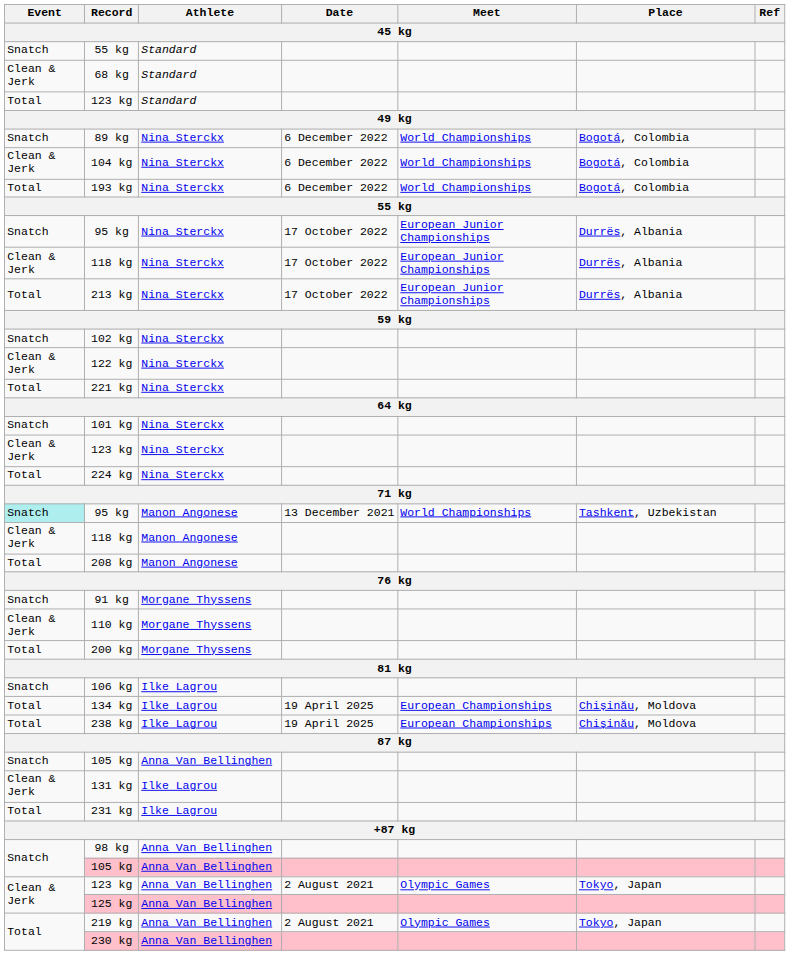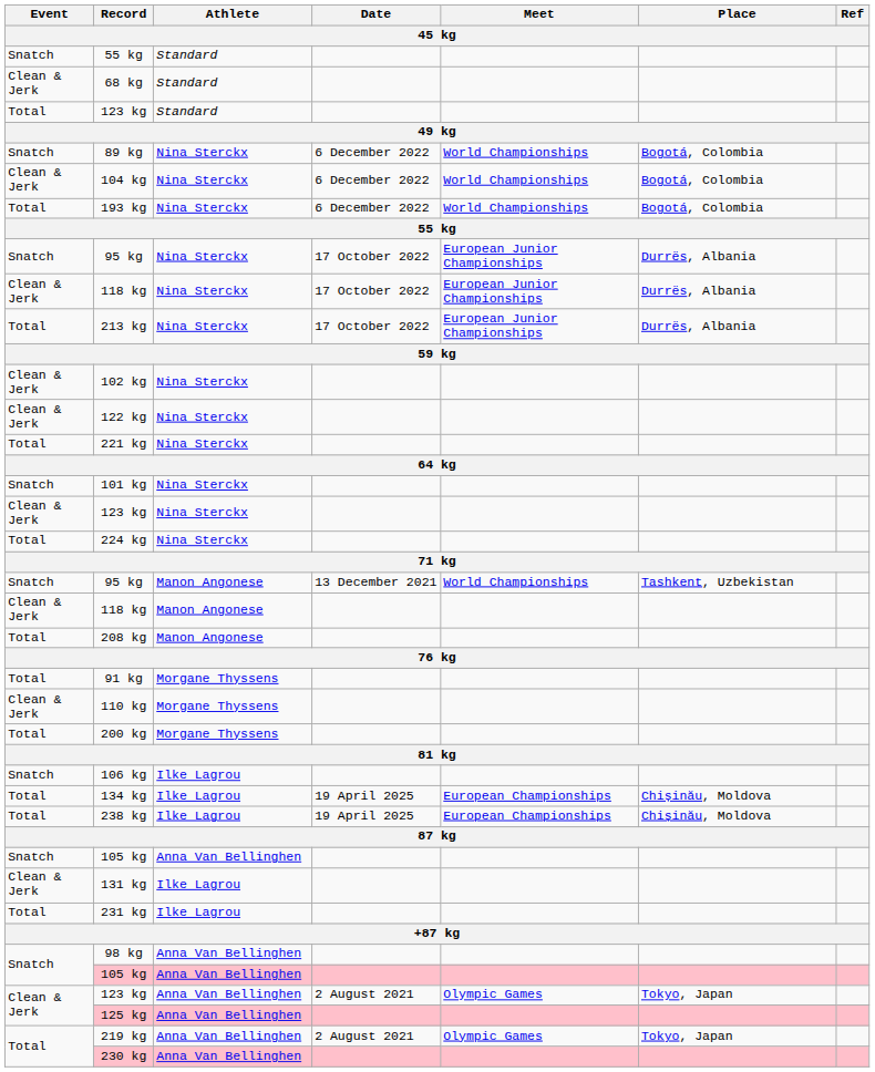 <table class="wikitable" style="font-size:95%; width: 95%;">
 <tr>
 <th width=9%>Event</th>
 <th width=6%>Record</th>
 <th width=16%>Athlete</th>
 <th width=13%>Date</th>
 <th width=20%>Meet</th>
 <th width=20%>Place</th>
 <th width=3%>Ref</th>
 </tr>
 <tr bgcolor="#DDDDDD">
 <th colspan="7">45 kg</th>
 </tr>
 <tr>
 <td>Snatch</td>
 <td align="center">55 kg</td>
 <td><em>Standard</em></td>
 <td></td>
 <td></td>
 <td></td>
 <td></td>
 </tr>
 <tr>
 <td>Clean & Jerk</td>
 <td align="center">68 kg</td>
 <td><em>Standard</em></td>
 <td></td>
 <td></td>
 <td></td>
 <td></td>
 </tr>
 <tr>
 <td>Total</td>
 <td align="center">123 kg</td>
 <td><em>Standard</em></td>
 <td></td>
 <td></td>
 <td></td>
 <td></td>
 </tr>
 <tr bgcolor="#DDDDDD">
 <th colspan="7">49 kg</th>
 </tr>
 <tr>
 <td>Snatch</td>
 <td align=center>89 kg</td>
 <td><a href='#'>Nina Sterckx</a></td>
 <td>6 December 2022</td>
 <td><a href='#'>World Championships</a></td>
 <td><a href='#'>Bogotá</a>, Colombia</td>
 <td></td>
 </tr>
 <tr>
 <td>Clean & Jerk</td>
 <td align=center>104 kg</td>
 <td><a href='#'>Nina Sterckx</a></td>
 <td>6 December 2022</td>
 <td><a href='#'>World Championships</a></td>
 <td><a href='#'>Bogotá</a>, Colombia</td>
 <td></td>
 </tr>
 <tr>
 <td>Total</td>
 <td align=center>193 kg</td>
 <td><a href='#'>Nina Sterckx</a></td>
 <td>6 December 2022</td>
 <td><a href='#'>World Championships</a></td>
 <td><a href='#'>Bogotá</a>, Colombia</td>
 <td></td>
 </tr>
 <tr bgcolor="#DDDDDD">
 <th colspan="7">55 kg</th>
 </tr>
 <tr>
 <td>Snatch</td>
 <td align=center>95 kg</td>
 <td><a href='#'>Nina Sterckx</a></td>
 <td>17 October 2022</td>
 <td><a href='#'>European Junior Championships</a></td>
 <td><a href='#'>Durrës</a>, Albania</td>
 <td></td>
 </tr>
 <tr>
 <td>Clean & Jerk</td>
 <td align=center>118 kg</td>
 <td><a href='#'>Nina Sterckx</a></td>
 <td>17 October 2022</td>
 <td><a href='#'>European Junior Championships</a></td>
 <td><a href='#'>Durrës</a>, Albania</td>
 <td></td>
 </tr>
 <tr>
 <td>Total</td>
 <td align=center>213 kg</td>
 <td><a href='#'>Nina Sterckx</a></td>
 <td>17 October 2022</td>
 <td><a href='#'>European Junior Championships</a></td>
 <td><a href='#'>Durrës</a>, Albania</td>
 <td></td>
 </tr>
 <tr bgcolor="#DDDDDD">
 <th colspan="7">59 kg</th>
 </tr>
 <tr>
-<td>Snatch</td>
+<td>Clean & Jerk</td>
 <td align="center">102 kg</td>
 <td><a href='#'>Nina Sterckx</a></td>
 <td></td>
 <td></td>
 <td></td>
 <td></td>
 </tr>
 <tr>
 <td>Clean & Jerk</td>
 <td align=center>122 kg</td>
 <td><a href='#'>Nina Sterckx</a></td>
 <td></td>
 <td></td>
 <td></td>
 <td></td>
 </tr>
 <tr>
 <td>Total</td>
 <td align=center>221 kg</td>
 <td><a href='#'>Nina Sterckx</a></td>
 <td></td>
 <td></td>
 <td></td>
 <td></td>
 </tr>
 <tr bgcolor="#DDDDDD">
 <th colspan="7">64 kg</th>
 </tr>
 <tr>
 <td>Snatch</td>
 <td align="center">101 kg</td>
 <td><a href='#'>Nina Sterckx</a></td>
 <td></td>
 <td></td>
 <td></td>
 <td></td>
 </tr>
 <tr>
 <td>Clean & Jerk</td>
 <td align="center">123 kg</td>
 <td><a href='#'>Nina Sterckx</a></td>
 <td></td>
 <td></td>
 <td></td>
 <td></td>
 </tr>
 <tr>
 <td>Total</td>
 <td align="center">224 kg</td>
 <td><a href='#'>Nina Sterckx</a></td>
 <td></td>
 <td></td>
 <td></td>
 <td></td>
 </tr>
 <tr bgcolor="#DDDDDD">
 <th colspan="7">71 kg</th>
 </tr>
 <tr>
-<td style="background: paleturquoise;">Snatch</td>
+<td>Snatch</td>
 <td align="center">95 kg</td>
 <td><a href='#'>Manon Angonese</a></td>
 <td>13 December 2021</td>
 <td><a href='#'>World Championships</a></td>
 <td><a href='#'>Tashkent</a>, Uzbekistan</td>
 <td></td>
 </tr>
 <tr>
 <td>Clean & Jerk</td>
 <td align="center">118 kg</td>
 <td><a href='#'>Manon Angonese</a></td>
 <td></td>
 <td></td>
 <td></td>
 <td></td>
 </tr>
 <tr>
 <td>Total</td>
 <td align="center">208 kg</td>
 <td><a href='#'>Manon Angonese</a></td>
 <td></td>
 <td></td>
 <td></td>
 <td></td>
 </tr>
 <tr bgcolor="#DDDDDD">
 <th colspan="7">76 kg</th>
 </tr>
 <tr>
-<td>Snatch</td>
+<td>Total</td>
 <td align="center">91 kg</td>
 <td><a href='#'>Morgane Thyssens</a></td>
 <td></td>
 <td></td>
 <td></td>
 <td></td>
 </tr>
 <tr>
 <td>Clean & Jerk</td>
 <td align="center">110 kg</td>
 <td><a href='#'>Morgane Thyssens</a></td>
 <td></td>
 <td></td>
 <td></td>
 <td></td>
 </tr>
 <tr>
 <td>Total</td>
 <td align="center">200 kg</td>
 <td><a href='#'>Morgane Thyssens</a></td>
 <td></td>
 <td></td>
 <td></td>
 <td></td>
 </tr>
 <tr bgcolor="#DDDDDD">
 <th colspan="7">81 kg</th>
 </tr>
 <tr>
 <td>Snatch</td>
 <td align="center">106 kg</td>
 <td><a href='#'>Ilke Lagrou</a></td>
 <td></td>
 <td></td>
 <td></td>
 <td></td>
 </tr>
 <tr>
 <td>Total</td>
 <td align=center>134 kg</td>
 <td><a href='#'>Ilke Lagrou</a></td>
 <td>19 April 2025</td>
 <td><a href='#'>European Championships</a></td>
 <td><a href='#'>Chișinău</a>, Moldova</td>
 <td></td>
 </tr>
 <tr>
 <td>Total</td>
 <td align=center>238 kg</td>
 <td><a href='#'>Ilke Lagrou</a></td>
 <td>19 April 2025</td>
 <td><a href='#'>European Championships</a></td>
 <td><a href='#'>Chișinău</a>, Moldova</td>
 <td></td>
 </tr>
 <tr bgcolor="#DDDDDD">
 <th colspan="7">87 kg</th>
 </tr>
 <tr>
 <td>Snatch</td>
 <td align="center">105 kg</td>
 <td><a href='#'>Anna Van Bellinghen</a></td>
 <td></td>
 <td></td>
 <td></td>
 <td></td>
 </tr>
 <tr>
 <td>Clean & Jerk</td>
 <td align="center">131 kg</td>
 <td><a href='#'>Ilke Lagrou</a></td>
 <td></td>
 <td></td>
 <td></td>
 <td></td>
 </tr>
 <tr>
 <td>Total</td>
 <td align="center">231 kg</td>
 <td><a href='#'>Ilke Lagrou</a></td>
 <td></td>
 <td></td>
 <td></td>
 <td></td>
 </tr>
 <tr bgcolor="#DDDDDD">
 <th colspan="7">+87 kg</th>
 </tr>
 <tr>
 <td rowspan=2>Snatch</td>
 <td align="center">98 kg</td>
 <td><a href='#'>Anna Van Bellinghen</a></td>
 <td></td>
 <td></td>
 <td></td>
 <td></td>
 </tr>
 <tr style="background:pink">
 <td align="center">105 kg</td>
 <td><a href='#'>Anna Van Bellinghen</a></td>
 <td></td>
 <td></td>
 <td></td>
 <td></td>
 </tr>
 <tr>
 <td rowspan=2>Clean & Jerk</td>
 <td align="center">123 kg</td>
 <td><a href='#'>Anna Van Bellinghen</a></td>
 <td>2 August 2021</td>
 <td><a href='#'>Olympic Games</a></td>
 <td><a href='#'>Tokyo</a>, Japan</td>
 <td></td>
 </tr>
 <tr style="background:pink">
 <td align="center">125 kg</td>
 <td><a href='#'>Anna Van Bellinghen</a></td>
 <td></td>
 <td></td>
 <td></td>
 <td></td>
 </tr>
 <tr>
 <td rowspan=2>Total</td>
 <td align="center">219 kg</td>
 <td><a href='#'>Anna Van Bellinghen</a></td>
 <td>2 August 2021</td>
 <td><a href='#'>Olympic Games</a></td>
 <td><a href='#'>Tokyo</a>, Japan</td>
 <td></td>
 </tr>
 <tr style="background:pink">
 <td align="center">230 kg</td>
 <td><a href='#'>Anna Van Bellinghen</a></td>
 <td></td>
 <td></td>
 <td></td>
 <td></td>
 </tr>
 </table>
